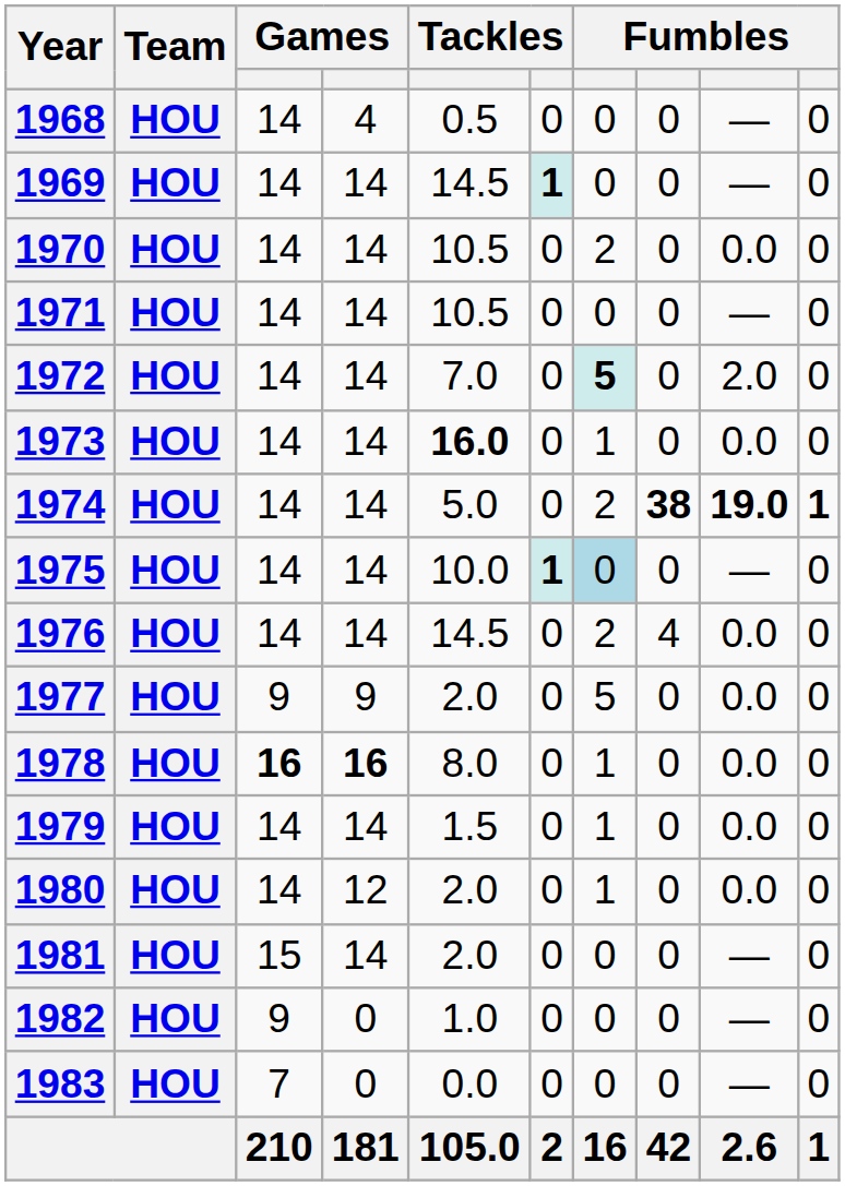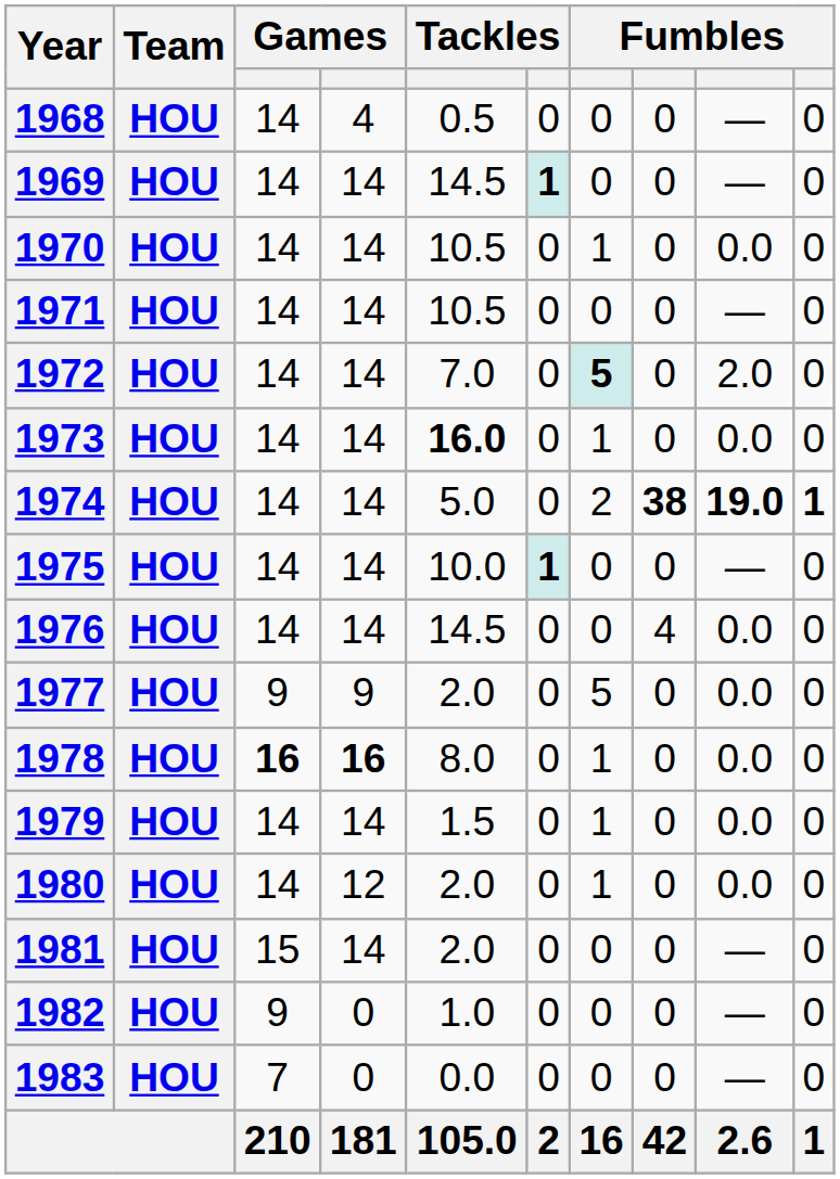 <table class="wikitable" style="text-align:center;">
 <tr>
 <th rowspan="2">Year</th>
 <th rowspan="2">Team</th>
 <th colspan="2">Games</th>
 <th colspan="2">Tackles</th>
 <th colspan="4">Fumbles</th>
 </tr>
 <tr>
 <th></th>
 <th></th>
 <th></th>
 <th></th>
 <th></th>
 <th></th>
 <th></th>
 <th></th>
 </tr>
 <tr>
 <th><a href='#'>1968</a></th>
 <th><a href='#'>HOU</a></th>
 <td>14</td>
 <td>4</td>
 <td>0.5</td>
 <td>0</td>
 <td>0</td>
 <td>0</td>
 <td>—</td>
 <td>0</td>
 </tr>
 <tr>
 <th><a href='#'>1969</a></th>
 <th><a href='#'>HOU</a></th>
 <td>14</td>
 <td>14</td>
 <td>14.5</td>
 <td style="background:#cfecec;"><strong>1</strong></td>
 <td>0</td>
 <td>0</td>
 <td>—</td>
 <td>0</td>
 </tr>
 <tr>
 <th><a href='#'>1970</a></th>
 <th><a href='#'>HOU</a></th>
 <td>14</td>
 <td>14</td>
 <td>10.5</td>
 <td>0</td>
-<td>2</td>
+<td>1</td>
 <td>0</td>
 <td>0.0</td>
 <td>0</td>
 </tr>
 <tr>
 <th><a href='#'>1971</a></th>
 <th><a href='#'>HOU</a></th>
 <td>14</td>
 <td>14</td>
 <td>10.5</td>
 <td>0</td>
 <td>0</td>
 <td>0</td>
 <td>—</td>
 <td>0</td>
 </tr>
 <tr>
 <th><a href='#'>1972</a></th>
 <th><a href='#'>HOU</a></th>
 <td>14</td>
 <td>14</td>
 <td>7.0</td>
 <td>0</td>
 <td style="background:#cfecec;"><strong>5</strong></td>
 <td>0</td>
 <td>2.0</td>
 <td>0</td>
 </tr>
 <tr>
 <th><a href='#'>1973</a></th>
 <th><a href='#'>HOU</a></th>
 <td>14</td>
 <td>14</td>
 <td><strong>16.0</strong></td>
 <td>0</td>
 <td>1</td>
 <td>0</td>
 <td>0.0</td>
 <td>0</td>
 </tr>
 <tr>
 <th><a href='#'>1974</a></th>
 <th><a href='#'>HOU</a></th>
 <td>14</td>
 <td>14</td>
 <td>5.0</td>
 <td>0</td>
 <td>2</td>
 <td><strong>38</strong></td>
 <td><strong>19.0</strong></td>
 <td><strong>1</strong></td>
 </tr>
 <tr>
 <th><a href='#'>1975</a></th>
 <th><a href='#'>HOU</a></th>
 <td>14</td>
 <td>14</td>
 <td>10.0</td>
 <td style="background:#cfecec;"><strong>1</strong></td>
-<td style="background: lightblue;">0</td>
+<td>0</td>
 <td>0</td>
 <td>—</td>
 <td>0</td>
 </tr>
 <tr>
 <th><a href='#'>1976</a></th>
 <th><a href='#'>HOU</a></th>
 <td>14</td>
 <td>14</td>
 <td>14.5</td>
 <td>0</td>
-<td>2</td>
+<td>0</td>
 <td>4</td>
 <td>0.0</td>
 <td>0</td>
 </tr>
 <tr>
 <th><a href='#'>1977</a></th>
 <th><a href='#'>HOU</a></th>
 <td>9</td>
 <td>9</td>
 <td>2.0</td>
 <td>0</td>
 <td>5</td>
 <td>0</td>
 <td>0.0</td>
 <td>0</td>
 </tr>
 <tr>
 <th><a href='#'>1978</a></th>
 <th><a href='#'>HOU</a></th>
 <td><strong>16</strong></td>
 <td><strong>16</strong></td>
 <td>8.0</td>
 <td>0</td>
 <td>1</td>
 <td>0</td>
 <td>0.0</td>
 <td>0</td>
 </tr>
 <tr>
 <th><a href='#'>1979</a></th>
 <th><a href='#'>HOU</a></th>
 <td>14</td>
 <td>14</td>
 <td>1.5</td>
 <td>0</td>
 <td>1</td>
 <td>0</td>
 <td>0.0</td>
 <td>0</td>
 </tr>
 <tr>
 <th><a href='#'>1980</a></th>
 <th><a href='#'>HOU</a></th>
 <td>14</td>
 <td>12</td>
 <td>2.0</td>
 <td>0</td>
 <td>1</td>
 <td>0</td>
 <td>0.0</td>
 <td>0</td>
 </tr>
 <tr>
 <th><a href='#'>1981</a></th>
 <th><a href='#'>HOU</a></th>
 <td>15</td>
 <td>14</td>
 <td>2.0</td>
 <td>0</td>
 <td>0</td>
 <td>0</td>
 <td>—</td>
 <td>0</td>
 </tr>
 <tr>
 <th><a href='#'>1982</a></th>
 <th><a href='#'>HOU</a></th>
 <td>9</td>
 <td>0</td>
 <td>1.0</td>
 <td>0</td>
 <td>0</td>
 <td>0</td>
 <td>—</td>
 <td>0</td>
 </tr>
 <tr>
 <th><a href='#'>1983</a></th>
 <th><a href='#'>HOU</a></th>
 <td>7</td>
 <td>0</td>
 <td>0.0</td>
 <td>0</td>
 <td>0</td>
 <td>0</td>
 <td>—</td>
 <td>0</td>
 </tr>
 <tr>
 <th colspan="2"></th>
 <th>210</th>
 <th>181</th>
 <th>105.0</th>
 <th>2</th>
 <th>16</th>
 <th>42</th>
 <th>2.6</th>
 <th>1</th>
 </tr>
 </table>
